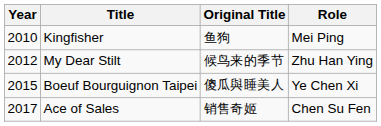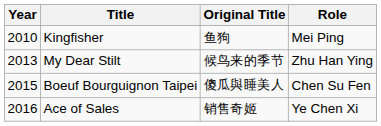 <table class="wikitable">
 <tr>
 <th>Year</th>
 <th>Title</th>
 <th>Original Title</th>
 <th>Role</th>
 </tr>
 <tr>
 <td>2010</td>
 <td>Kingfisher</td>
 <td>鱼狗</td>
 <td>Mei Ping</td>
 </tr>
 <tr>
-<td>2012</td>
+<td>2013</td>
 <td>My Dear Stilt</td>
 <td>候鸟来的季节</td>
 <td>Zhu Han Ying</td>
 </tr>
 <tr>
 <td>2015</td>
 <td>Boeuf Bourguignon Taipei</td>
 <td>傻瓜與睡美人</td>
+<td>Chen Su Fen</td>
+</tr>
+<tr>
+<td>2016</td>
+<td>Ace of Sales</td>
+<td>销售奇姬</td>
 <td>Ye Chen Xi</td>
 </tr>
-<tr>
-<td>2017</td>
-<td>Ace of Sales</td>
-<td>销售奇姬</td>
-<td>Chen Su Fen</td>
-</tr>
 </table>
